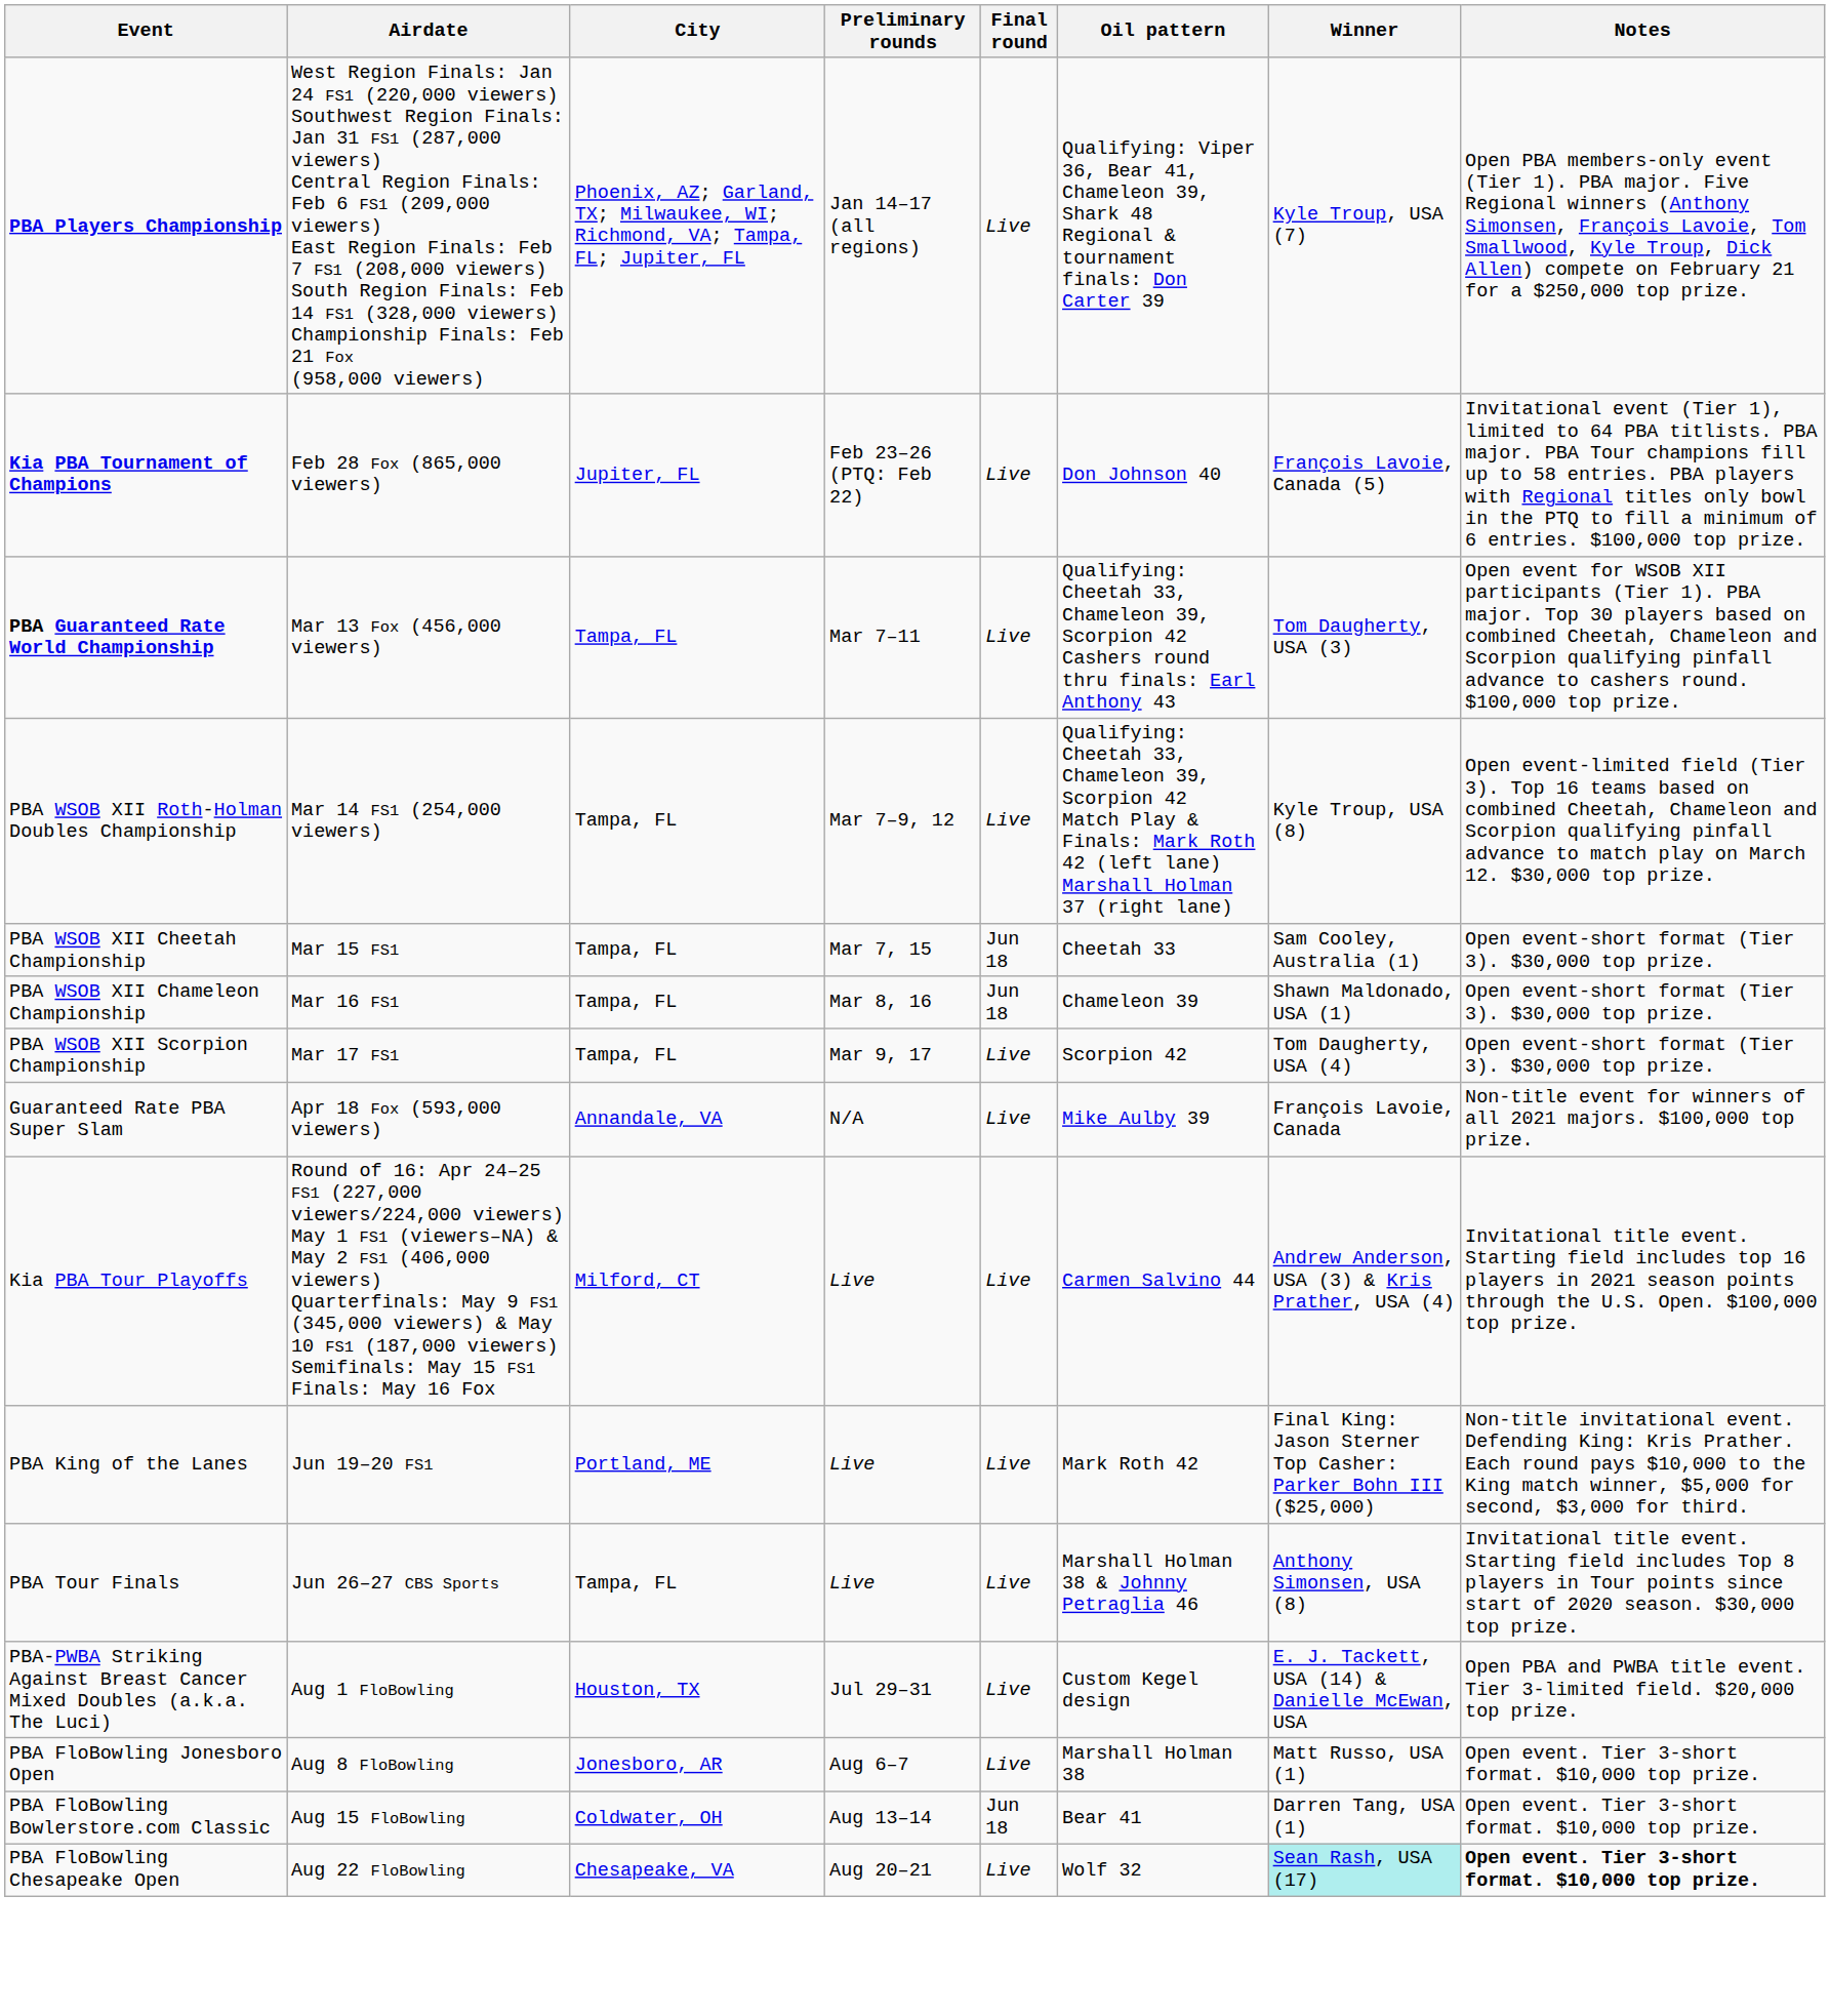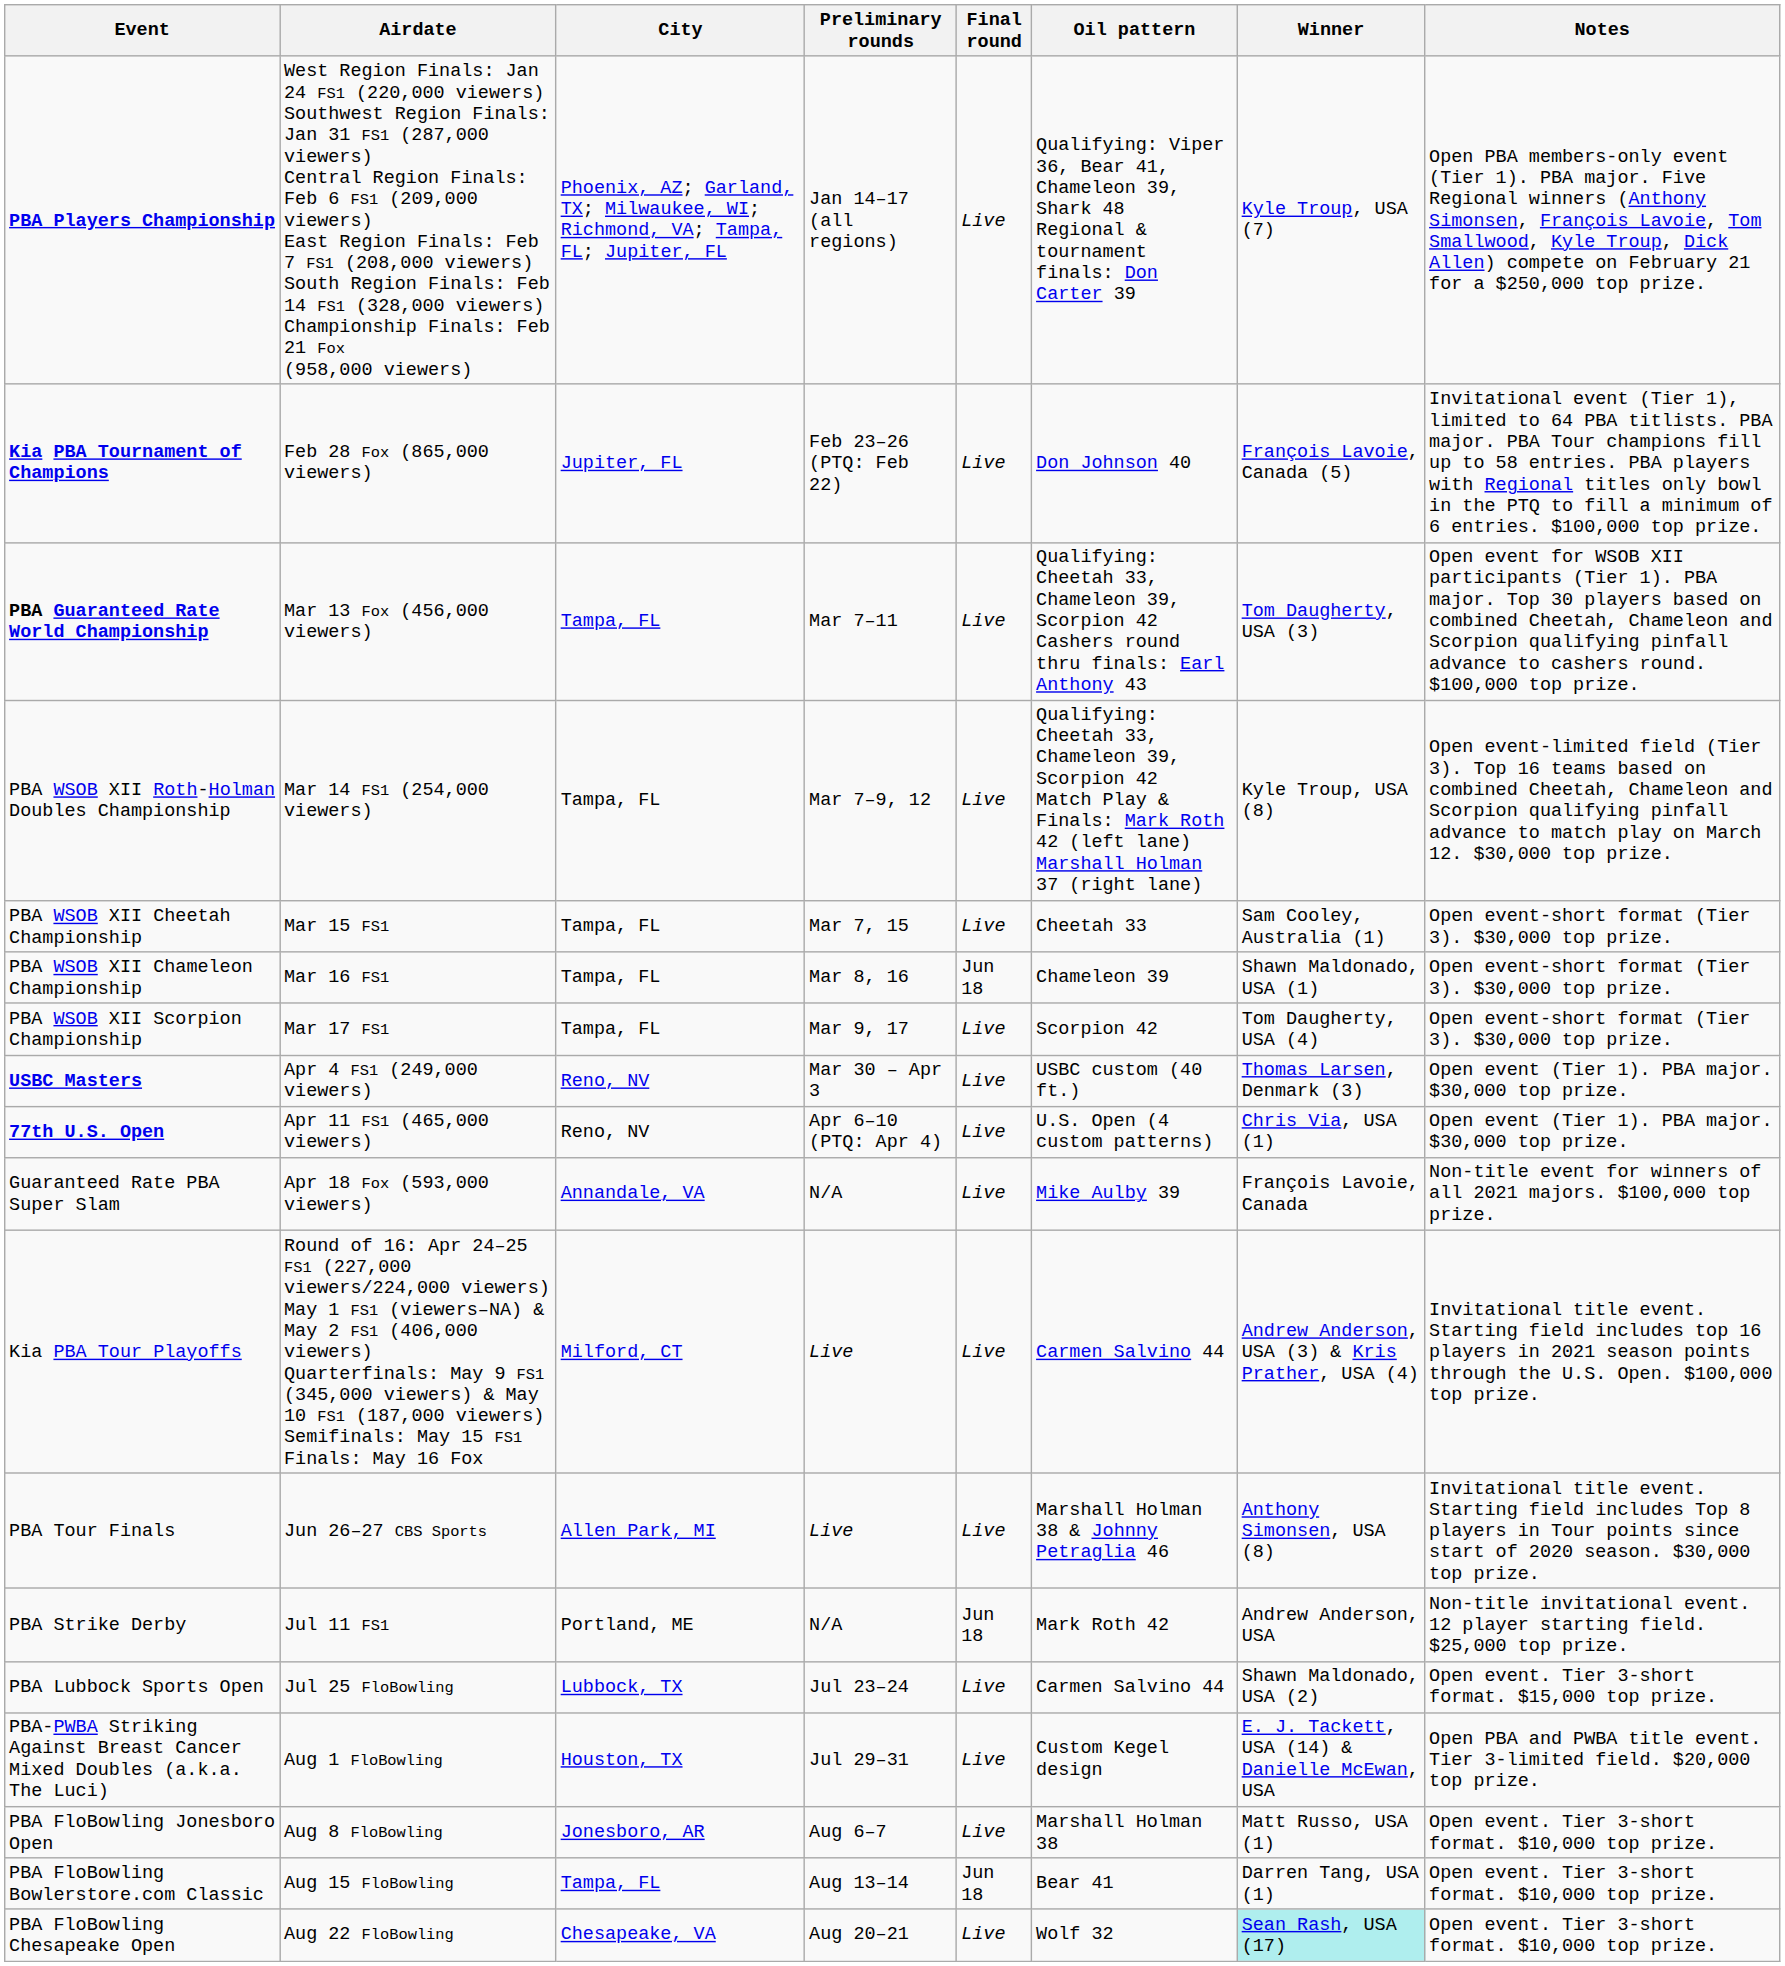 <table class="wikitable">
 <tr>
 <th>Event</th>
 <th>Airdate</th>
 <th>City</th>
 <th>Preliminary rounds</th>
 <th>Final round</th>
 <th>Oil pattern</th>
 <th>Winner</th>
 <th width=20%>Notes</th>
 </tr>
 <tr>
 <td><strong><a href='#'>PBA Players Championship</a></strong></td>
 <td>West Region Finals: Jan 24 <small>FS1</small> (220,000 viewers)<br>Southwest Region Finals: Jan 31 <small>FS1</small> (287,000 viewers)<br>Central Region Finals: Feb 6 <small>FS1</small> (209,000 viewers)<br>East Region Finals: Feb 7 <small>FS1</small> (208,000 viewers)<br>South Region Finals: Feb 14 <small>FS1</small> (328,000 viewers)<br>Championship Finals: Feb 21 <small>Fox</small><br> (958,000 viewers)</td>
 <td><a href='#'>Phoenix, AZ</a>; <a href='#'>Garland, TX</a>; <a href='#'>Milwaukee, WI</a>; <a href='#'>Richmond, VA</a>; <a href='#'>Tampa, FL</a>; <a href='#'>Jupiter, FL</a></td>
 <td>Jan 14–17 (all regions)</td>
 <td><em>Live</em></td>
 <td>Qualifying: Viper 36, Bear 41, Chameleon 39, Shark 48<br>Regional & tournament finals: <a href='#'>Don Carter</a> 39</td>
 <td><a href='#'>Kyle Troup</a>, USA (7)</td>
 <td>Open PBA members-only event (Tier 1). PBA major. Five Regional winners (<a href='#'>Anthony Simonsen</a>, <a href='#'>François Lavoie</a>, <a href='#'>Tom Smallwood</a>, <a href='#'>Kyle Troup</a>, <a href='#'>Dick Allen</a>) compete on February 21 for a $250,000 top prize.</td>
 </tr>
 <tr>
 <td><strong><a href='#'>Kia</a> <a href='#'>PBA Tournament of Champions</a></strong></td>
 <td>Feb 28 <small>Fox</small> (865,000 viewers)</td>
 <td><a href='#'>Jupiter, FL</a></td>
 <td>Feb 23–26<br>(PTQ: Feb 22)</td>
 <td><em>Live</em></td>
 <td><a href='#'>Don Johnson</a> 40</td>
 <td><a href='#'>François Lavoie</a>, Canada (5)</td>
 <td>Invitational event (Tier 1), limited to 64 PBA titlists. PBA major. PBA Tour champions fill up to 58 entries. PBA players with <a href='#'>Regional</a> titles only bowl in the PTQ to fill a minimum of 6 entries. $100,000 top prize.</td>
 </tr>
 <tr>
 <td><strong>PBA <a href='#'>Guaranteed Rate</a> <a href='#'>World Championship</a></strong></td>
 <td>Mar 13 <small>Fox</small> (456,000 viewers)</td>
 <td><a href='#'>Tampa, FL</a></td>
 <td>Mar 7–11</td>
 <td><em>Live</em></td>
 <td>Qualifying: Cheetah 33, Chameleon 39, Scorpion 42<br>Cashers round thru finals: <a href='#'>Earl Anthony</a> 43</td>
 <td><a href='#'>Tom Daugherty</a>, USA (3)</td>
 <td>Open event for WSOB XII participants (Tier 1). PBA major. Top 30 players based on combined Cheetah, Chameleon and Scorpion qualifying pinfall advance to cashers round. $100,000 top prize.</td>
 </tr>
 <tr>
 <td>PBA <a href='#'>WSOB</a> XII <a href='#'>Roth</a>-<a href='#'>Holman</a> Doubles Championship</td>
 <td>Mar 14 <small>FS1</small> (254,000 viewers)</td>
 <td>Tampa, FL</td>
 <td>Mar 7–9, 12</td>
 <td><em>Live</em></td>
 <td>Qualifying: Cheetah 33, Chameleon 39, Scorpion 42<br>Match Play & Finals: <a href='#'>Mark Roth</a> 42 (left lane)<br><a href='#'>Marshall Holman</a> 37 (right lane)</td>
 <td>Kyle Troup, USA (8)</td>
 <td>Open event-limited field (Tier 3). Top 16 teams based on combined Cheetah, Chameleon and Scorpion qualifying pinfall advance to match play on March 12. $30,000 top prize.</td>
 </tr>
 <tr>
 <td>PBA <a href='#'>WSOB</a> XII Cheetah Championship</td>
 <td>Mar 15 <small>FS1</small></td>
 <td>Tampa, FL</td>
 <td>Mar 7, 15</td>
-<td>Jun 18</td>
+<td><em>Live</em></td>
 <td>Cheetah 33</td>
 <td>Sam Cooley, Australia (1)</td>
 <td>Open event-short format (Tier 3). $30,000 top prize.</td>
 </tr>
 <tr>
 <td>PBA <a href='#'>WSOB</a> XII Chameleon Championship</td>
 <td>Mar 16 <small>FS1</small></td>
 <td>Tampa, FL</td>
 <td>Mar 8, 16</td>
 <td>Jun 18</td>
 <td>Chameleon 39</td>
 <td>Shawn Maldonado, USA (1)</td>
 <td>Open event-short format (Tier 3). $30,000 top prize.</td>
 </tr>
 <tr>
 <td>PBA <a href='#'>WSOB</a> XII Scorpion Championship</td>
 <td>Mar 17 <small>FS1</small></td>
 <td>Tampa, FL</td>
 <td>Mar 9, 17</td>
 <td><em>Live</em></td>
 <td>Scorpion 42</td>
 <td>Tom Daugherty, USA (4)</td>
 <td>Open event-short format (Tier 3). $30,000 top prize.</td>
 </tr>
 <tr>
+<td><strong><a href='#'>USBC Masters</a></strong></td>
+<td>Apr 4 <small>FS1</small> (249,000 viewers)</td>
+<td><a href='#'>Reno, NV</a></td>
+<td>Mar 30 – Apr 3</td>
+<td><em>Live</em></td>
+<td>USBC custom (40 ft.)</td>
+<td><a href='#'>Thomas Larsen</a>, Denmark (3)</td>
+<td>Open event (Tier 1). PBA major. $30,000 top prize.</td>
+</tr>
+<tr>
+<td><strong><a href='#'>77th U.S. Open</a></strong></td>
+<td>Apr 11 <small>FS1</small> (465,000 viewers)</td>
+<td>Reno, NV</td>
+<td>Apr 6–10 (PTQ: Apr 4)</td>
+<td><em>Live</em></td>
+<td>U.S. Open (4 custom patterns)</td>
+<td><a href='#'>Chris Via</a>, USA (1)</td>
+<td>Open event (Tier 1). PBA major. $30,000 top prize.</td>
+</tr>
+<tr>
 <td>Guaranteed Rate PBA Super Slam</td>
 <td>Apr 18 <small>Fox</small> (593,000 viewers)</td>
 <td><a href='#'>Annandale, VA</a></td>
 <td>N/A</td>
 <td><em>Live</em></td>
 <td><a href='#'>Mike Aulby</a> 39</td>
 <td>François Lavoie, Canada</td>
 <td>Non-title event for winners of all 2021 majors. $100,000 top prize.</td>
 </tr>
 <tr>
 <td>Kia <a href='#'>PBA Tour Playoffs</a></td>
 <td>Round of 16: Apr 24–25 <small>FS1</small> (227,000 viewers/224,000 viewers)<br>May 1 <small>FS1</small> (viewers–NA) & May 2 <small>FS1</small> (406,000 viewers) <br>Quarterfinals: May 9 <small>FS1</small> (345,000 viewers) & May 10 <small>FS1</small> (187,000 viewers)<br>Semifinals: May 15 <small>FS1</small><br>Finals: May 16 Fox</td>
 <td><a href='#'>Milford, CT</a></td>
 <td><em>Live</em></td>
 <td><em>Live</em></td>
 <td><a href='#'>Carmen Salvino</a> 44</td>
 <td><a href='#'>Andrew Anderson</a>, USA (3) & <a href='#'>Kris Prather</a>, USA (4)</td>
 <td>Invitational title event. Starting field includes top 16 players in 2021 season points through the U.S. Open. $100,000 top prize.</td>
 </tr>
 <tr>
-<td>PBA King of the Lanes</td>
-<td>Jun 19–20 <small>FS1</small></td>
-<td><a href='#'>Portland, ME</a></td>
-<td><em>Live</em></td>
-<td><em>Live</em></td>
-<td>Mark Roth 42</td>
-<td>Final King: Jason Sterner<br>Top Casher: <a href='#'>Parker Bohn III</a> ($25,000)</td>
-<td>Non-title invitational event. Defending King: Kris Prather. Each round pays $10,000 to the King match winner, $5,000 for second, $3,000 for third.</td>
-</tr>
-<tr>
 <td>PBA Tour Finals</td>
 <td>Jun 26–27 <small>CBS Sports</small></td>
-<td>Tampa, FL</td>
+<td><a href='#'>Allen Park, MI</a></td>
 <td><em>Live</em></td>
 <td><em>Live</em></td>
 <td>Marshall Holman 38 & <a href='#'>Johnny Petraglia</a> 46</td>
 <td><a href='#'>Anthony Simonsen</a>, USA (8)</td>
 <td>Invitational title event. Starting field includes Top 8 players in Tour points since start of 2020 season. $30,000 top prize.</td>
+</tr>
+<tr>
+<td>PBA Strike Derby</td>
+<td>Jul 11 <small>FS1</small></td>
+<td>Portland, ME</td>
+<td>N/A</td>
+<td>Jun 18</td>
+<td>Mark Roth 42</td>
+<td>Andrew Anderson, USA</td>
+<td>Non-title invitational event. 12 player starting field. $25,000 top prize.</td>
+</tr>
+<tr>
+<td>PBA Lubbock Sports Open</td>
+<td>Jul 25 <small>FloBowling</small></td>
+<td><a href='#'>Lubbock, TX</a></td>
+<td>Jul 23–24</td>
+<td><em>Live</em></td>
+<td>Carmen Salvino 44</td>
+<td>Shawn Maldonado, USA (2)</td>
+<td>Open event. Tier 3-short format. $15,000 top prize.</td>
 </tr>
 <tr>
 <td>PBA-<a href='#'>PWBA</a> Striking Against Breast Cancer Mixed Doubles (a.k.a. The Luci)</td>
 <td>Aug 1 <small>FloBowling</small></td>
 <td><a href='#'>Houston, TX</a></td>
 <td>Jul 29–31</td>
 <td><em>Live</em></td>
 <td>Custom Kegel design</td>
 <td><a href='#'>E. J. Tackett</a>, USA (14) & <a href='#'>Danielle McEwan</a>, USA</td>
 <td>Open PBA and PWBA title event. Tier 3-limited field. $20,000 top prize.</td>
 </tr>
 <tr>
 <td>PBA FloBowling Jonesboro Open</td>
 <td>Aug 8 <small>FloBowling</small></td>
 <td><a href='#'>Jonesboro, AR</a></td>
 <td>Aug 6–7</td>
 <td><em>Live</em></td>
 <td>Marshall Holman 38</td>
 <td>Matt Russo, USA (1)</td>
 <td>Open event. Tier 3-short format. $10,000 top prize.</td>
 </tr>
 <tr>
 <td>PBA FloBowling Bowlerstore.com Classic</td>
 <td>Aug 15 <small>FloBowling</small></td>
-<td><a href='#'>Coldwater, OH</a></td>
+<td><a href='#'>Tampa, FL</a></td>
 <td>Aug 13–14</td>
 <td>Jun 18</td>
 <td>Bear 41</td>
 <td>Darren Tang, USA (1)</td>
 <td>Open event. Tier 3-short format. $10,000 top prize.</td>
 </tr>
 <tr>
 <td>PBA FloBowling Chesapeake Open</td>
 <td>Aug 22 <small>FloBowling</small></td>
 <td><a href='#'>Chesapeake, VA</a></td>
 <td>Aug 20–21</td>
 <td><em>Live</em></td>
 <td>Wolf 32</td>
 <td style="background: paleturquoise;"><a href='#'>Sean Rash</a>, USA (17)</td>
-<td><strong>Open event. Tier 3-short format. $10,000 top prize.</strong></td>
+<td>Open event. Tier 3-short format. $10,000 top prize.</td>
 </tr>
 </table>
